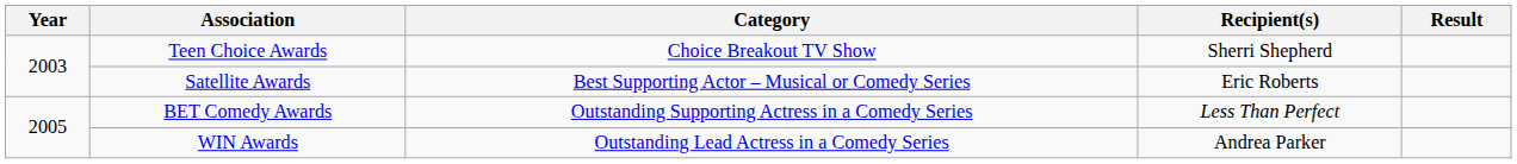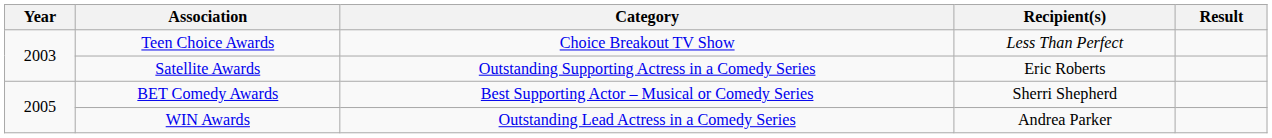 <table class="wikitable" style="width:99%; text-align:center;">
 <tr>
 <th>Year</th>
 <th>Association</th>
 <th>Category</th>
 <th>Recipient(s)</th>
 <th>Result</th>
 </tr>
 <tr>
 <td rowspan=2>2003</td>
 <td><a href='#'>Teen Choice Awards</a></td>
 <td><a href='#'>Choice Breakout TV Show</a></td>
-<td>Sherri Shepherd</td>
+<td><em>Less Than Perfect</em></td>
 <td></td>
 </tr>
 <tr>
 <td><a href='#'>Satellite Awards</a></td>
-<td><a href='#'>Best Supporting Actor – Musical or Comedy Series</a></td>
+<td><a href='#'>Outstanding Supporting Actress in a Comedy Series</a></td>
 <td>Eric Roberts</td>
 <td></td>
 </tr>
 <tr>
 <td rowspan=2>2005</td>
 <td><a href='#'>BET Comedy Awards</a></td>
-<td><a href='#'>Outstanding Supporting Actress in a Comedy Series</a></td>
-<td><em>Less Than Perfect</em></td>
+<td><a href='#'>Best Supporting Actor – Musical or Comedy Series</a></td>
+<td>Sherri Shepherd</td>
 <td></td>
 </tr>
 <tr>
 <td><a href='#'>WIN Awards</a></td>
 <td><a href='#'>Outstanding Lead Actress in a Comedy Series</a></td>
 <td>Andrea Parker</td>
 <td></td>
 </tr>
 </table>
